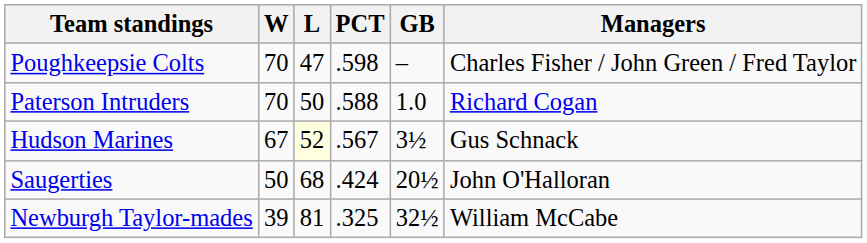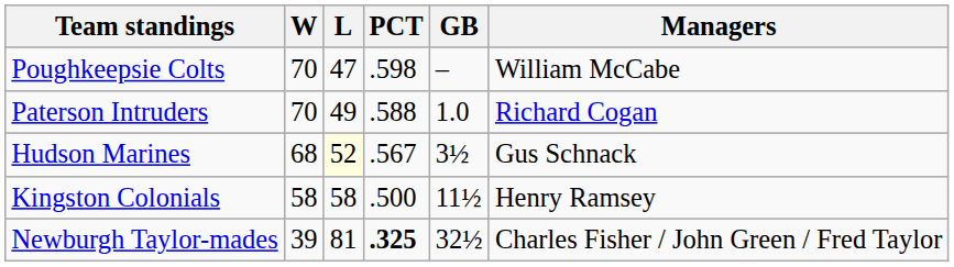 <table class="wikitable">
 <tr>
 <th>Team standings</th>
 <th>W</th>
 <th>L</th>
 <th>PCT</th>
 <th>GB</th>
 <th>Managers</th>
 </tr>
 <tr>
 <td><a href='#'>Poughkeepsie Colts</a></td>
 <td>70</td>
 <td>47</td>
 <td>.598</td>
 <td>–</td>
-<td>Charles Fisher / John Green / Fred Taylor</td>
+<td>William McCabe</td>
 </tr>
 <tr>
 <td><a href='#'>Paterson Intruders</a></td>
 <td>70</td>
-<td>50</td>
+<td>49</td>
 <td>.588</td>
 <td>1.0</td>
 <td><a href='#'>Richard Cogan</a></td>
 </tr>
 <tr>
 <td><a href='#'>Hudson Marines</a></td>
-<td>67</td>
+<td>68</td>
 <td style="background: lightyellow;">52</td>
 <td>.567</td>
 <td>3½</td>
 <td>Gus Schnack</td>
 </tr>
 <tr>
-<td><a href='#'>Saugerties</a></td>
-<td>50</td>
-<td>68</td>
-<td>.424</td>
-<td>20½</td>
-<td>John O'Halloran</td>
+<td><a href='#'>Kingston Colonials</a></td>
+<td>58</td>
+<td>58</td>
+<td>.500</td>
+<td>11½</td>
+<td>Henry Ramsey</td>
 </tr>
 <tr>
 <td><a href='#'>Newburgh Taylor-mades</a></td>
 <td>39</td>
 <td>81</td>
-<td>.325</td>
+<td><strong>.325</strong></td>
 <td>32½</td>
-<td>William McCabe</td>
+<td>Charles Fisher / John Green / Fred Taylor</td>
 </tr>
 </table>
